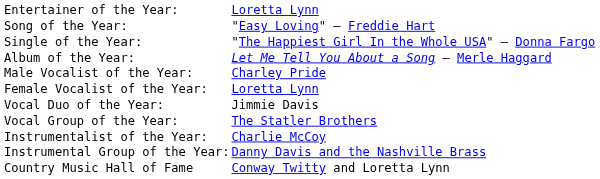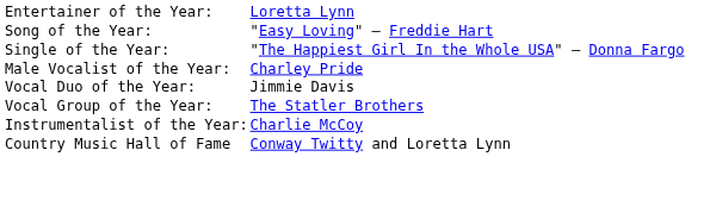 <table cellspacing="0" border="0" cellpadding="1">
 <tr>
 <td>Entertainer of the Year:</td>
 <td><a href='#'>Loretta Lynn</a></td>
 </tr>
 <tr>
 <td>Song of the Year:</td>
 <td>"<a href='#'>Easy Loving</a>" – <a href='#'>Freddie Hart</a></td>
 </tr>
 <tr>
 <td>Single of the Year:</td>
 <td>"<a href='#'>The Happiest Girl In the Whole USA</a>" – <a href='#'>Donna Fargo</a></td>
 </tr>
 <tr>
-<td>Album of the Year:</td>
-<td><em><a href='#'>Let Me Tell You About a Song</a></em> – <a href='#'>Merle Haggard</a></td>
-</tr>
-<tr>
 <td>Male Vocalist of the Year:</td>
 <td><a href='#'>Charley Pride</a></td>
-</tr>
-<tr>
-<td>Female Vocalist of the Year:</td>
-<td><a href='#'>Loretta Lynn</a></td>
 </tr>
 <tr>
 <td>Vocal Duo of the Year:</td>
 <td>Jimmie Davis</td>
 </tr>
 <tr>
 <td>Vocal Group of the Year:</td>
 <td><a href='#'>The Statler Brothers</a></td>
 </tr>
 <tr>
 <td>Instrumentalist of the Year:</td>
 <td><a href='#'>Charlie McCoy</a></td>
 </tr>
 <tr>
-<td>Instrumental Group of the Year:</td>
-<td><a href='#'>Danny Davis and the Nashville Brass</a></td>
-</tr>
-<tr>
 <td>Country Music Hall of Fame</td>
 <td><a href='#'>Conway Twitty</a> and Loretta Lynn</td>
 </tr>
 </table>
